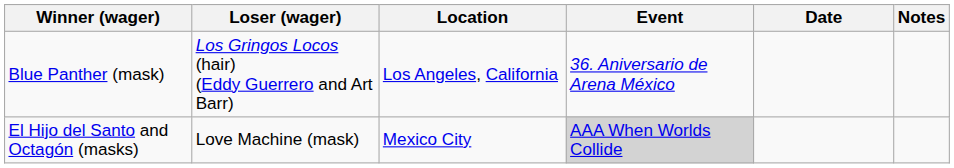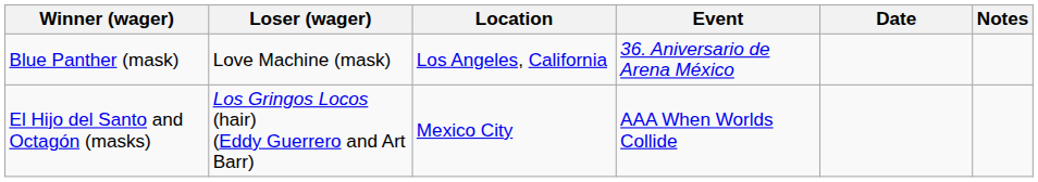 <table class="wikitable" width=100%>
 <tr>
 <th width=20%>Winner (wager)</th>
 <th width=20%>Loser (wager)</th>
 <th width=20%>Location</th>
 <th width=20%>Event</th>
 <th width=15%>Date</th>
 <th width=5%>Notes</th>
 </tr>
 <tr>
 <td><a href='#'>Blue Panther</a> (mask)</td>
-<td><em><a href='#'>Los Gringos Locos</a></em> (hair)<br>(<a href='#'>Eddy Guerrero</a> and Art Barr)</td>
+<td>Love Machine (mask)</td>
 <td><a href='#'>Los Angeles</a>, <a href='#'>California</a></td>
 <td><em><a href='#'>36. Aniversario de Arena México</a></em></td>
 <td></td>
 <td></td>
 </tr>
 <tr>
 <td><a href='#'>El Hijo del Santo</a> and <a href='#'>Octagón</a> (masks)</td>
-<td>Love Machine (mask)</td>
+<td><em><a href='#'>Los Gringos Locos</a></em> (hair)<br>(<a href='#'>Eddy Guerrero</a> and Art Barr)</td>
 <td><a href='#'>Mexico City</a></td>
-<td style="background: lightgrey;"><a href='#'>AAA When Worlds Collide</a></td>
+<td><a href='#'>AAA When Worlds Collide</a></td>
 <td></td>
 <td></td>
 </tr>
 </table>
